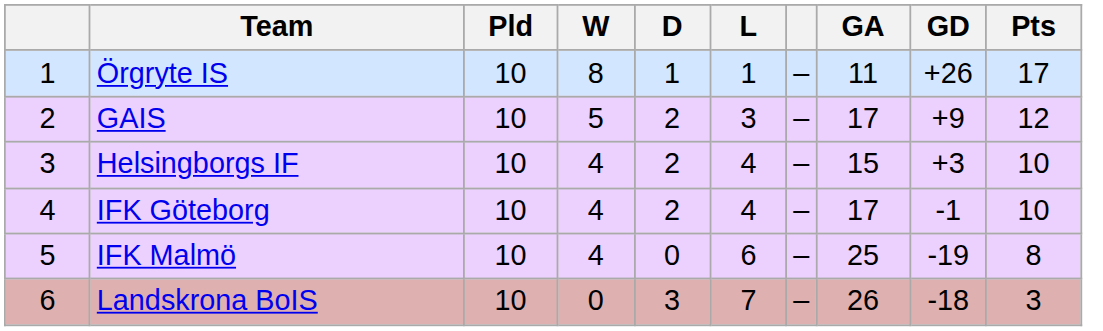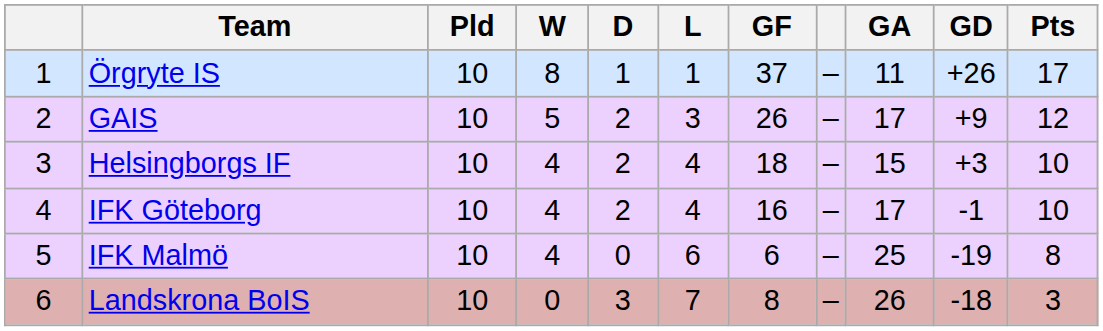 <table class="wikitable" style="text-align: center;">
 <tr>
 <th style="width: 40px;"></th>
 <th style="width: 200px;">Team</th>
 <th style="width: 45px;">Pld</th>
 <th style="width: 35px;">W</th>
 <th style="width: 35px;">D</th>
 <th style="width: 35px;">L</th>
+<th style="width: 45px;">GF</th>
 <th></th>
 <th style="width: 45px;">GA</th>
 <th style="width: 35px;">GD</th>
 <th style="width: 45px;">Pts</th>
 </tr>
 <tr style="background: #d2e6ff">
 <td>1</td>
 <td style="text-align: left;"><a href='#'>Örgryte IS</a></td>
 <td>10</td>
 <td>8</td>
 <td>1</td>
 <td>1</td>
+<td>37</td>
 <td>–</td>
 <td>11</td>
 <td>+26</td>
 <td>17</td>
 </tr>
 <tr style="background: #ecd1ff">
 <td>2</td>
 <td style="text-align: left;"><a href='#'>GAIS</a></td>
 <td>10</td>
 <td>5</td>
 <td>2</td>
 <td>3</td>
+<td>26</td>
 <td>–</td>
 <td>17</td>
 <td>+9</td>
 <td>12</td>
 </tr>
 <tr style="background: #ecd1ff">
 <td>3</td>
 <td style="text-align: left;"><a href='#'>Helsingborgs IF</a></td>
 <td>10</td>
 <td>4</td>
 <td>2</td>
 <td>4</td>
+<td>18</td>
 <td>–</td>
 <td>15</td>
 <td>+3</td>
 <td>10</td>
 </tr>
 <tr style="background: #ecd1ff">
 <td>4</td>
 <td style="text-align: left;"><a href='#'>IFK Göteborg</a></td>
 <td>10</td>
 <td>4</td>
 <td>2</td>
 <td>4</td>
+<td>16</td>
 <td>–</td>
 <td>17</td>
 <td>-1</td>
 <td>10</td>
 </tr>
 <tr style="background: #ecd1ff">
 <td>5</td>
 <td style="text-align: left;"><a href='#'>IFK Malmö</a></td>
 <td>10</td>
 <td>4</td>
 <td>0</td>
+<td>6</td>
 <td>6</td>
 <td>–</td>
 <td>25</td>
 <td>-19</td>
 <td>8</td>
 </tr>
 <tr style="background: #deb0b0">
 <td>6</td>
 <td style="text-align: left;"><a href='#'>Landskrona BoIS</a></td>
 <td>10</td>
 <td>0</td>
 <td>3</td>
 <td>7</td>
+<td>8</td>
 <td>–</td>
 <td>26</td>
 <td>-18</td>
 <td>3</td>
 </tr>
 </table>
